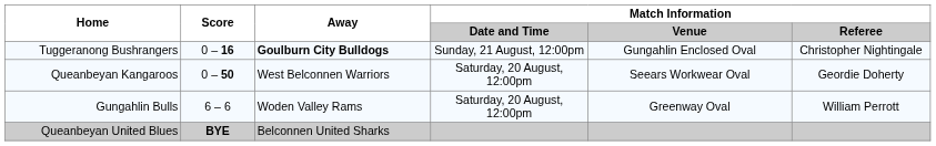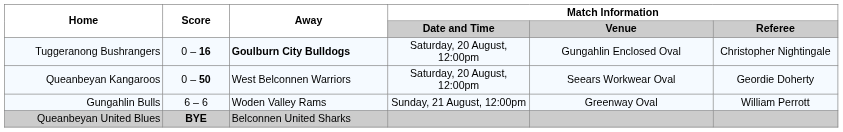 <table width="100%" cellspacing="0" cellpadding="3" border="1" style="border-collapse:collapse;  text-align:center;">
 <tr>
 <th rowspan="2" width="19%">Home</th>
 <th rowspan="2" width="8%">Score</th>
 <th rowspan="2" width="19%">Away</th>
 <th colspan="3">Match Information</th>
 </tr>
 <tr bgcolor="#CCCCCC">
 <th width="17%">Date and Time</th>
 <th width="22%">Venue</th>
 <th width="50%">Referee</th>
 </tr>
 <tr style="text-align:center; background:#f5faff;">
 <td align="right">Tuggeranong Bushrangers </td>
 <td>0 – <strong>16</strong></td>
 <td align="left"><strong> Goulburn City Bulldogs</strong></td>
-<td>Sunday, 21 August, 12:00pm</td>
+<td>Saturday, 20 August, 12:00pm</td>
 <td>Gungahlin Enclosed Oval</td>
 <td>Christopher Nightingale</td>
 </tr>
 <tr style="text-align:center; background:#f5faff;">
 <td align="right">Queanbeyan Kangaroos </td>
 <td>0 – <strong>50</strong></td>
 <td align="left"> West Belconnen Warriors</td>
 <td>Saturday, 20 August, 12:00pm</td>
 <td>Seears Workwear Oval</td>
 <td>Geordie Doherty</td>
 </tr>
 <tr style="text-align:center; background:#f5faff;">
 <td align="right">Gungahlin Bulls </td>
 <td>6 – 6</td>
 <td align="left"> Woden Valley Rams</td>
-<td>Saturday, 20 August, 12:00pm</td>
+<td>Sunday, 21 August, 12:00pm</td>
 <td>Greenway Oval</td>
 <td>William Perrott</td>
 </tr>
 <tr style="text-align:center; background:#CCCCCC;">
 <td align="right">Queanbeyan United Blues </td>
 <td><strong>BYE</strong></td>
 <td align="left"> Belconnen United Sharks</td>
 <td></td>
 <td></td>
 <td></td>
 </tr>
 </table>
